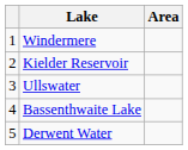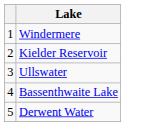 <table class="wikitable">
 <tr>
 <th></th>
 <th>Lake</th>
-<th>Area</th>
 </tr>
 <tr>
 <td>1</td>
 <td><a href='#'>Windermere</a></td>
-<td></td>
 </tr>
 <tr>
 <td>2</td>
 <td><a href='#'>Kielder Reservoir</a></td>
-<td></td>
 </tr>
 <tr>
 <td>3</td>
 <td><a href='#'>Ullswater</a></td>
-<td></td>
 </tr>
 <tr>
 <td>4</td>
 <td><a href='#'>Bassenthwaite Lake</a></td>
-<td></td>
 </tr>
 <tr>
 <td>5</td>
 <td><a href='#'>Derwent Water</a></td>
-<td></td>
 </tr>
 </table>
